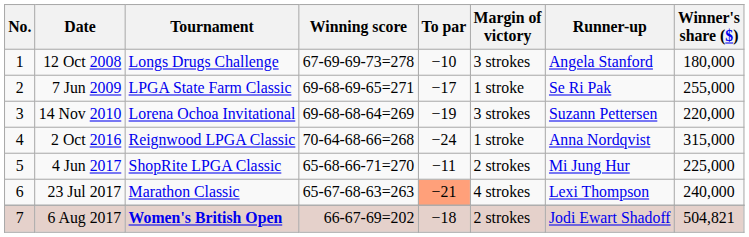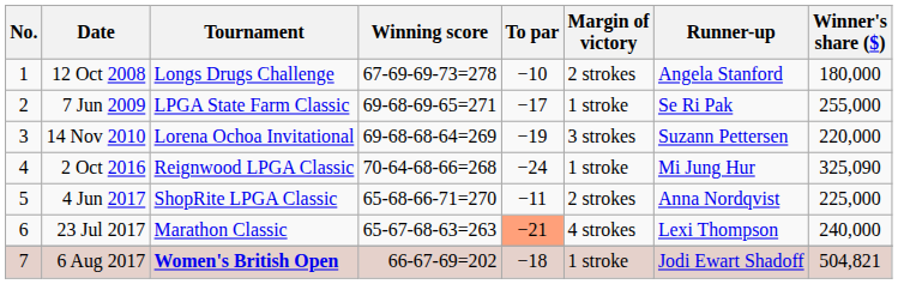 <table class="wikitable" style="font-size:95%;">
 <tr>
 <th>No.</th>
 <th>Date</th>
 <th>Tournament</th>
 <th>Winning score</th>
 <th>To par</th>
 <th>Margin of<br>victory</th>
 <th>Runner-up</th>
 <th>Winner's<br>share (<a href='#'>$</a>)</th>
 </tr>
 <tr>
 <td align=center>1</td>
 <td align=right>12 Oct <a href='#'>2008</a></td>
 <td><a href='#'>Longs Drugs Challenge</a></td>
 <td align=right>67-69-69-73=278</td>
 <td align=center>−10</td>
-<td>3 strokes</td>
+<td>2 strokes</td>
 <td> <a href='#'>Angela Stanford</a></td>
 <td align=center>180,000</td>
 </tr>
 <tr>
 <td align=center>2</td>
 <td align=right>7 Jun <a href='#'>2009</a></td>
 <td><a href='#'>LPGA State Farm Classic</a></td>
 <td align=right>69-68-69-65=271</td>
 <td align=center>−17</td>
 <td>1 stroke</td>
 <td> <a href='#'>Se Ri Pak</a></td>
 <td align=center>255,000</td>
 </tr>
 <tr>
 <td align=center>3</td>
 <td align=right>14 Nov <a href='#'>2010</a></td>
 <td><a href='#'>Lorena Ochoa Invitational</a></td>
 <td align=right>69-68-68-64=269</td>
 <td align=center>−19</td>
 <td>3 strokes</td>
 <td> <a href='#'>Suzann Pettersen</a></td>
 <td align=center>220,000</td>
 </tr>
 <tr>
 <td align=center>4</td>
 <td align=right>2 Oct <a href='#'>2016</a></td>
 <td><a href='#'>Reignwood LPGA Classic</a></td>
 <td align=right>70-64-68-66=268</td>
 <td align=center>−24</td>
 <td>1 stroke</td>
-<td> <a href='#'>Anna Nordqvist</a></td>
-<td align=center>315,000</td>
+<td> <a href='#'>Mi Jung Hur</a></td>
+<td align=center>325,090</td>
 </tr>
 <tr>
 <td align=center>5</td>
 <td align=right>4 Jun <a href='#'>2017</a></td>
 <td><a href='#'>ShopRite LPGA Classic</a></td>
 <td align=right>65-68-66-71=270</td>
 <td align=center>−11</td>
 <td>2 strokes</td>
-<td> <a href='#'>Mi Jung Hur</a></td>
+<td> <a href='#'>Anna Nordqvist</a></td>
 <td align=center>225,000</td>
 </tr>
 <tr>
 <td align=center>6</td>
 <td align=right>23 Jul 2017</td>
 <td><a href='#'>Marathon Classic</a></td>
 <td align=right>65-67-68-63=263</td>
 <td align=center style="background: lightsalmon;">−21</td>
 <td>4 strokes</td>
 <td> <a href='#'>Lexi Thompson</a></td>
 <td align=center>240,000</td>
 </tr>
 <tr>
 </tr>
 <tr style="background:#e5d1cb;">
 <td align=center>7</td>
 <td align=right>6 Aug 2017</td>
 <td><strong><a href='#'>Women's British Open</a></strong></td>
 <td align=right>66-67-69=202</td>
 <td align=center>−18</td>
-<td>2 strokes</td>
+<td>1 stroke</td>
 <td> <a href='#'>Jodi Ewart Shadoff</a></td>
 <td align=center>504,821</td>
 </tr>
 </table>
